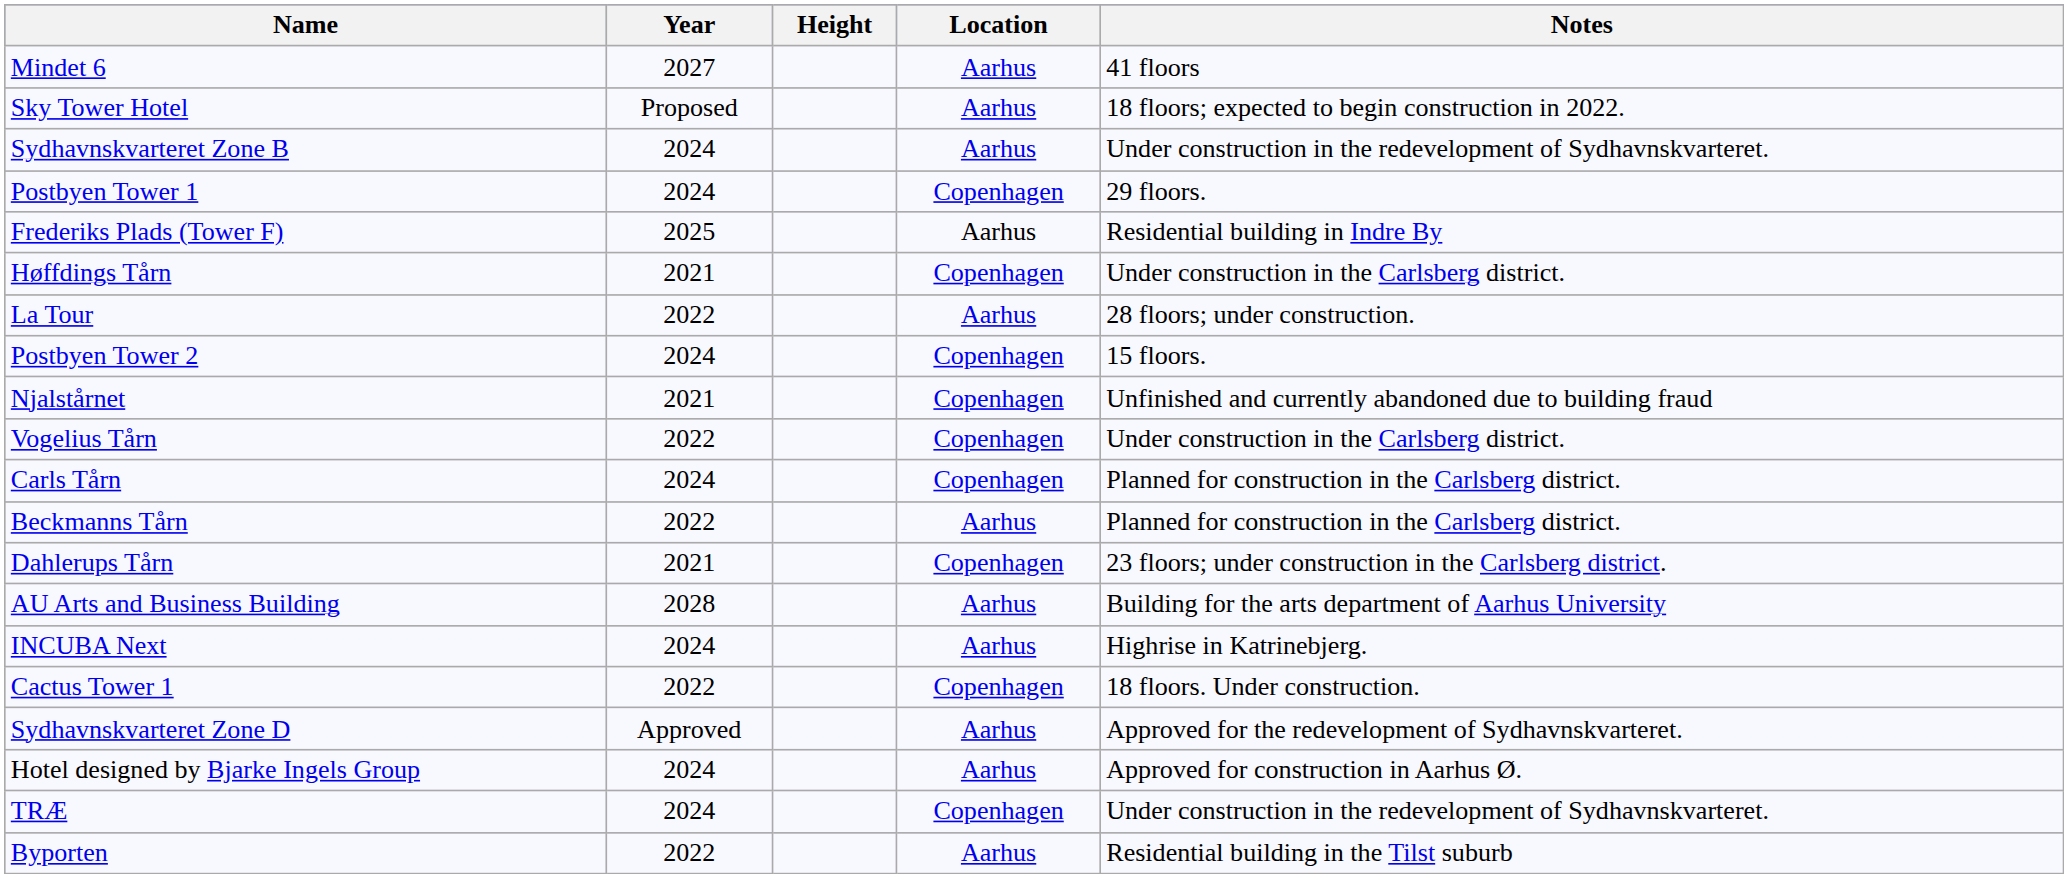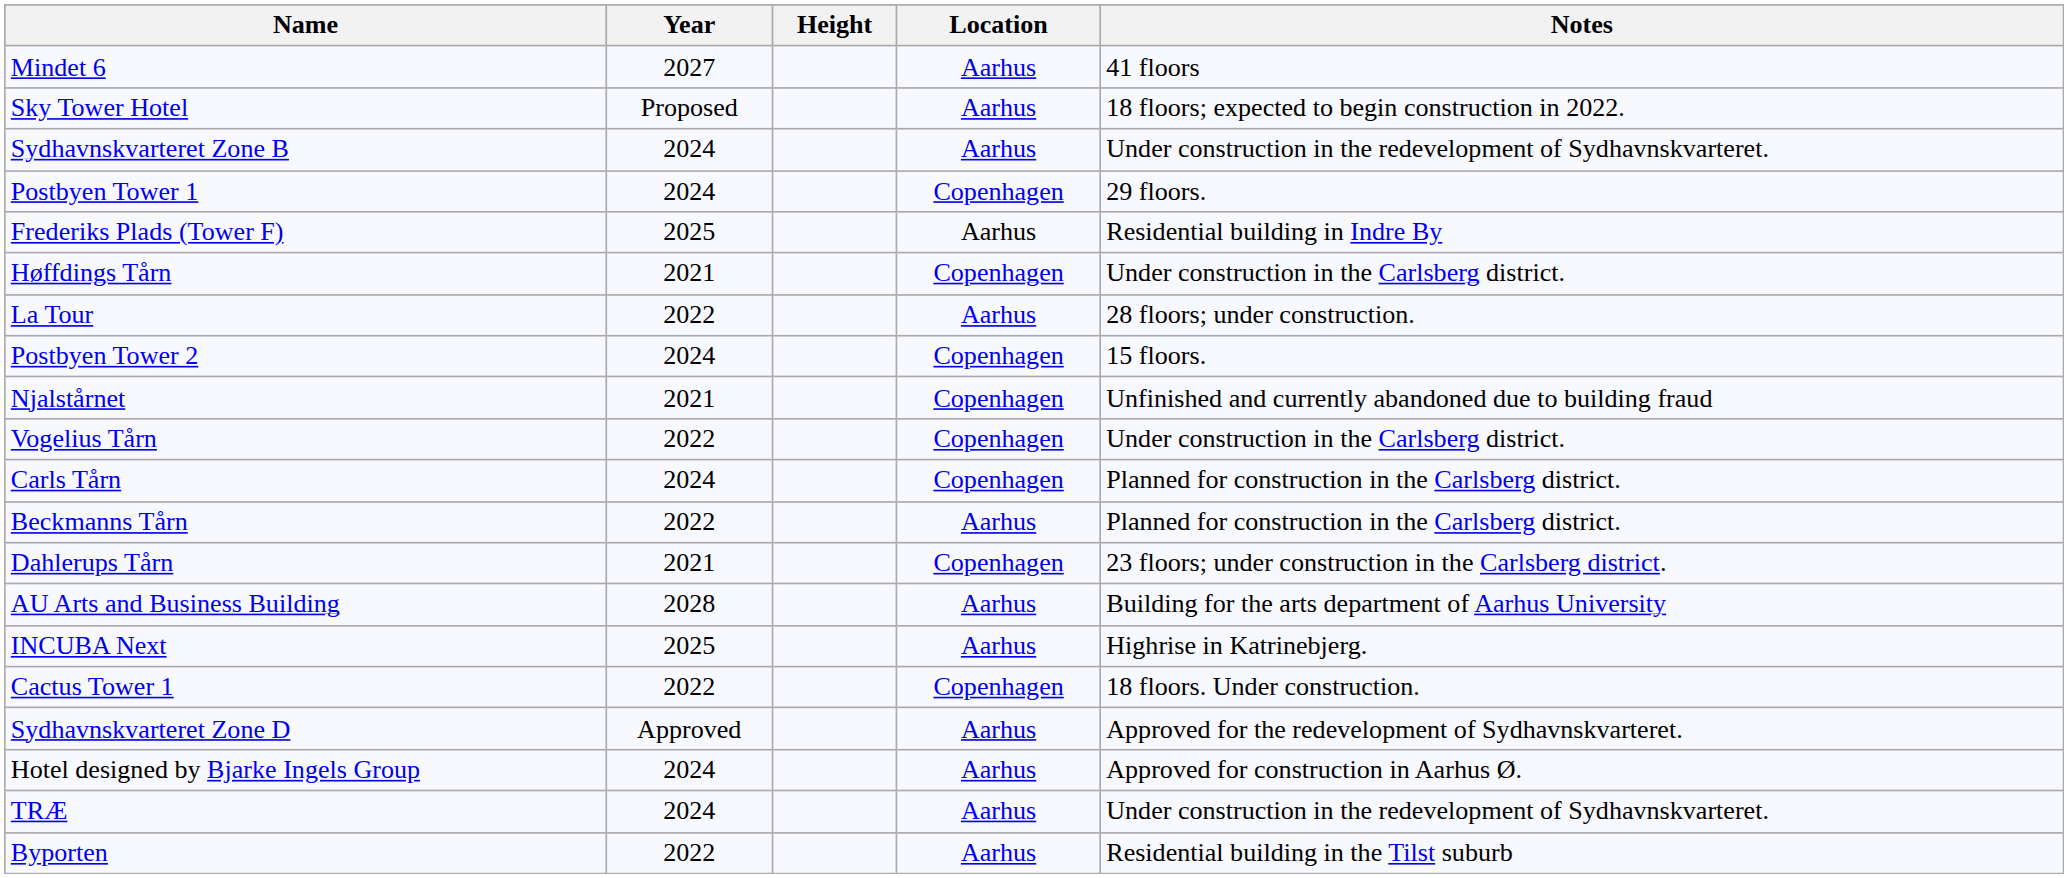 <table border="1" bgcolor="#E0E0E0" cellspacing="2" cellpadding="2" width="100%"  class="wikitable sortable">
 <tr ---- align="center" valign="top" bgcolor="#a0a0f0">
 <th align="left">Name</th>
 <th align="center">Year</th>
 <th align="center">Height</th>
 <th align="center">Location</th>
 <th align="left" class="unsortable">Notes</th>
 </tr>
 <tr ---- align="center" valign="top" bgcolor="#F8F8FF">
 <td align="left"><a href='#'>Mindet 6</a></td>
 <td align="center">2027</td>
 <td align="center"></td>
 <td align="center"><a href='#'>Aarhus</a></td>
 <td align="left">41 floors</td>
 </tr>
 <tr ---- align="center" valign="top" bgcolor="#F8F8FF">
 <td align="left"><a href='#'>Sky Tower Hotel</a></td>
 <td align="center">Proposed</td>
 <td align="center"></td>
 <td align="center"><a href='#'>Aarhus</a></td>
 <td align="left">18 floors; expected to begin construction in 2022.</td>
 </tr>
 <tr ---- align="center" valign="top" bgcolor="#F8F8FF">
 <td align="left"><a href='#'>Sydhavnskvarteret Zone B</a></td>
 <td align="center">2024</td>
 <td align="center"></td>
 <td align="center"><a href='#'>Aarhus</a></td>
 <td align="left">Under construction in the redevelopment of Sydhavnskvarteret.</td>
 </tr>
 <tr ---- align="center" valign="top" bgcolor="#F8F8FF">
 <td align="left"><a href='#'>Postbyen Tower 1</a></td>
 <td align="center">2024</td>
 <td align="center"></td>
 <td align="center"><a href='#'>Copenhagen</a></td>
 <td align="left">29 floors.</td>
 </tr>
 <tr ---- align="center" valign="top" bgcolor="#F8F8FF">
 <td align="left"><a href='#'>Frederiks Plads (Tower F)</a></td>
 <td align="center">2025</td>
 <td align="center"></td>
 <td align="center">Aarhus</td>
 <td align="left">Residential building in <a href='#'>Indre By</a></td>
 </tr>
 <tr ---- align="center" valign="top" bgcolor="#F8F8FF">
 <td align="left"><a href='#'>Høffdings Tårn</a></td>
 <td align="center">2021</td>
 <td align="center"></td>
 <td align="center"><a href='#'>Copenhagen</a></td>
 <td align="left">Under construction in the <a href='#'>Carlsberg</a> district.</td>
 </tr>
 <tr ---- align="center" valign="top" bgcolor="#F8F8FF">
 <td align="left"><a href='#'>La Tour</a></td>
 <td align="center">2022</td>
 <td align="center"></td>
 <td align="center"><a href='#'>Aarhus</a></td>
 <td align="left">28 floors; under construction.</td>
 </tr>
 <tr ---- align="center" valign="top" bgcolor="#F8F8FF">
 <td align="left"><a href='#'>Postbyen Tower 2</a></td>
 <td align="center">2024</td>
 <td align="center"></td>
 <td align="center"><a href='#'>Copenhagen</a></td>
 <td align="left">15 floors.</td>
 </tr>
 <tr ---- align="center" valign="top" bgcolor="#F8F8FF">
 <td align="left"><a href='#'>Njalstårnet</a></td>
 <td align="center">2021</td>
 <td align="center"></td>
 <td align="center"><a href='#'>Copenhagen</a></td>
 <td align="left">Unfinished and currently abandoned due to building fraud</td>
 </tr>
 <tr ---- align="center" valign="top" bgcolor="#F8F8FF">
 <td align="left"><a href='#'>Vogelius Tårn</a></td>
 <td align="center">2022</td>
 <td align="center"></td>
 <td align="center"><a href='#'>Copenhagen</a></td>
 <td align="left">Under construction in the <a href='#'>Carlsberg</a> district.</td>
 </tr>
 <tr ---- align="center" valign="top" bgcolor="#F8F8FF">
 <td align="left"><a href='#'>Carls Tårn</a></td>
 <td align="center">2024</td>
 <td align="center"></td>
 <td align="center"><a href='#'>Copenhagen</a></td>
 <td align="left">Planned for construction in the <a href='#'>Carlsberg</a> district.</td>
 </tr>
 <tr ---- align="center" valign="top" bgcolor="#F8F8FF">
 <td align="left"><a href='#'>Beckmanns Tårn</a></td>
 <td align="center">2022</td>
 <td align="center"></td>
 <td align="center"><a href='#'>Aarhus</a></td>
 <td align="left">Planned for construction in the <a href='#'>Carlsberg</a> district.</td>
 </tr>
 <tr ---- align="center" valign="top" bgcolor="#F8F8FF">
 <td align="left"><a href='#'>Dahlerups Tårn</a></td>
 <td align="center">2021</td>
 <td align="center"></td>
 <td align="center"><a href='#'>Copenhagen</a></td>
 <td align="left">23 floors; under construction in the <a href='#'>Carlsberg district</a>.</td>
 </tr>
 <tr ---- align="center" valign="top" bgcolor="#F8F8FF">
 <td align="left"><a href='#'>AU Arts and Business Building</a></td>
 <td align="center">2028</td>
 <td align="center"></td>
 <td align="center"><a href='#'>Aarhus</a></td>
 <td align="left">Building for the arts department of <a href='#'>Aarhus University</a></td>
 </tr>
 <tr ---- align="center" valign="top" bgcolor="#F8F8FF">
 <td align="left"><a href='#'>INCUBA Next</a></td>
-<td align="center">2024</td>
+<td align="center">2025</td>
 <td align="center"></td>
 <td align="center"><a href='#'>Aarhus</a></td>
 <td align="left">Highrise in Katrinebjerg.</td>
 </tr>
 <tr ---- align="center" valign="top" bgcolor="#F8F8FF">
 <td align="left"><a href='#'>Cactus Tower 1</a></td>
 <td align="center">2022</td>
 <td align="center"></td>
 <td align="center"><a href='#'>Copenhagen</a></td>
 <td align="left">18 floors. Under construction.</td>
 </tr>
 <tr ---- align="center" valign="top" bgcolor="#F8F8FF">
 <td align="left"><a href='#'>Sydhavnskvarteret Zone D</a></td>
 <td align="center">Approved</td>
 <td align="center"></td>
 <td align="center"><a href='#'>Aarhus</a></td>
 <td align="left">Approved for the redevelopment of Sydhavnskvarteret.</td>
 </tr>
 <tr ---- align="center" valign="top" bgcolor="#F8F8FF">
 <td align="left">Hotel designed by <a href='#'>Bjarke Ingels Group</a></td>
 <td align="center">2024</td>
 <td align="center"></td>
 <td align="center"><a href='#'>Aarhus</a></td>
 <td align="left">Approved for construction in Aarhus Ø.</td>
 </tr>
 <tr ---- align="center" valign="top" bgcolor="#F8F8FF">
 <td align="left"><a href='#'>TRÆ</a></td>
 <td align="center">2024</td>
 <td align="center"></td>
-<td align="center"><a href='#'>Copenhagen</a></td>
+<td align="center"><a href='#'>Aarhus</a></td>
 <td align="left">Under construction in the redevelopment of Sydhavnskvarteret.</td>
 </tr>
 <tr ---- align="center" valign="top" bgcolor="#F8F8FF">
 <td align="left"><a href='#'>Byporten</a></td>
 <td align="center">2022</td>
 <td align="center"></td>
 <td align="center"><a href='#'>Aarhus</a></td>
 <td align="left">Residential building in the <a href='#'>Tilst</a> suburb</td>
 </tr>
 </table>
